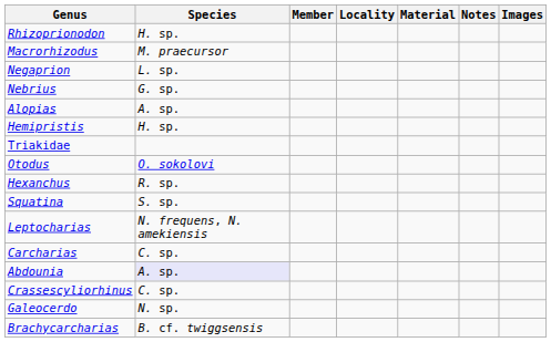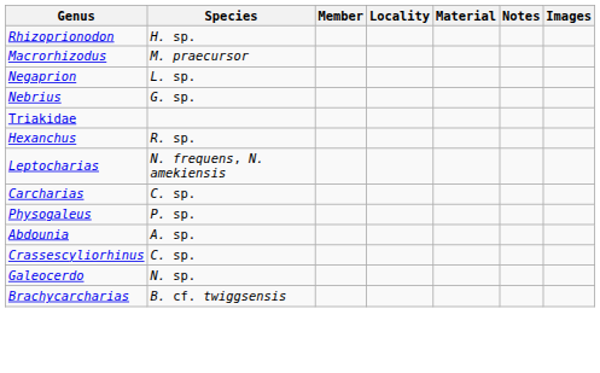 <table class="wikitable">
 <tr>
 <th>Genus</th>
 <th>Species</th>
 <th>Member</th>
 <th>Locality</th>
 <th>Material</th>
 <th>Notes</th>
 <th>Images</th>
 </tr>
 <tr>
 <td><em><a href='#'>Rhizoprionodon</a></em></td>
 <td><em>H.</em> sp.</td>
 <td></td>
 <td></td>
 <td></td>
 <td></td>
 <td></td>
 </tr>
 <tr>
 <td><em><a href='#'>Macrorhizodus</a></em></td>
 <td><em>M. praecursor</em></td>
 <td></td>
 <td></td>
 <td></td>
 <td></td>
 <td></td>
 </tr>
 <tr>
 <td><em><a href='#'>Negaprion</a></em></td>
 <td><em>L.</em> sp.</td>
 <td></td>
 <td></td>
 <td></td>
 <td></td>
 <td></td>
 </tr>
 <tr>
 <td><em><a href='#'>Nebrius</a></em></td>
 <td><em>G.</em> sp.</td>
 <td></td>
 <td></td>
 <td></td>
 <td></td>
 <td></td>
 </tr>
 <tr>
-<td><em><a href='#'>Alopias</a></em></td>
-<td><em>A.</em> sp.</td>
-<td></td>
-<td></td>
-<td></td>
-<td></td>
-<td></td>
-</tr>
-<tr>
-<td><em><a href='#'>Hemipristis</a></em></td>
-<td><em>H.</em> sp.</td>
-<td></td>
-<td></td>
-<td></td>
-<td></td>
-<td></td>
-</tr>
-<tr>
 <td><a href='#'>Triakidae</a></td>
 <td></td>
 <td></td>
 <td></td>
 <td></td>
 <td></td>
 <td></td>
 </tr>
 <tr>
-<td><em><a href='#'>Otodus</a></em></td>
-<td><em><a href='#'>O. sokolovi</a></em></td>
-<td></td>
-<td></td>
-<td></td>
-<td></td>
-<td></td>
-</tr>
-<tr>
 <td><em><a href='#'>Hexanchus</a></em></td>
 <td><em>R.</em> sp.</td>
-<td></td>
-<td></td>
-<td></td>
-<td></td>
-<td></td>
-</tr>
-<tr>
-<td><em><a href='#'>Squatina</a></em></td>
-<td><em>S.</em> sp.</td>
 <td></td>
 <td></td>
 <td></td>
 <td></td>
 <td></td>
 </tr>
 <tr>
 <td><em><a href='#'>Leptocharias</a></em></td>
 <td><em>N. frequens</em>, <em>N. amekiensis</em></td>
 <td></td>
 <td></td>
 <td></td>
 <td></td>
 <td></td>
 </tr>
 <tr>
 <td><em><a href='#'>Carcharias</a></em></td>
 <td><em>C.</em> sp.</td>
 <td></td>
 <td></td>
 <td></td>
 <td></td>
 <td></td>
 </tr>
 <tr>
+<td><em><a href='#'>Physogaleus</a></em></td>
+<td><em>P.</em> sp.</td>
+<td></td>
+<td></td>
+<td></td>
+<td></td>
+<td></td>
+</tr>
+<tr>
 <td><em><a href='#'>Abdounia</a></em></td>
-<td style="background: lavender;"><em>A.</em> sp.</td>
+<td><em>A.</em> sp.</td>
 <td></td>
 <td></td>
 <td></td>
 <td></td>
 <td></td>
 </tr>
 <tr>
 <td><em><a href='#'>Crassescyliorhinus</a></em></td>
 <td><em>C.</em> sp.</td>
 <td></td>
 <td></td>
 <td></td>
 <td></td>
 <td></td>
 </tr>
 <tr>
 <td><em><a href='#'>Galeocerdo</a></em></td>
 <td><em>N.</em> sp.</td>
 <td></td>
 <td></td>
 <td></td>
 <td></td>
 <td></td>
 </tr>
 <tr>
 <td><em><a href='#'>Brachycarcharias</a></em></td>
 <td><em>B.</em> cf. <em>twiggsensis</em></td>
 <td></td>
 <td></td>
 <td></td>
 <td></td>
 <td></td>
 </tr>
 </table>
